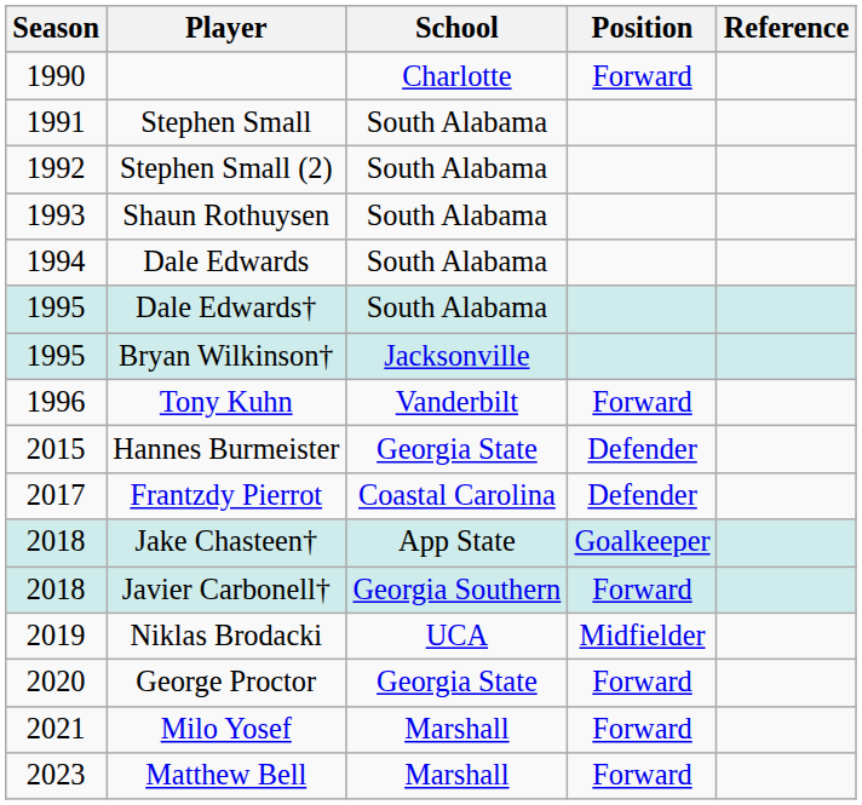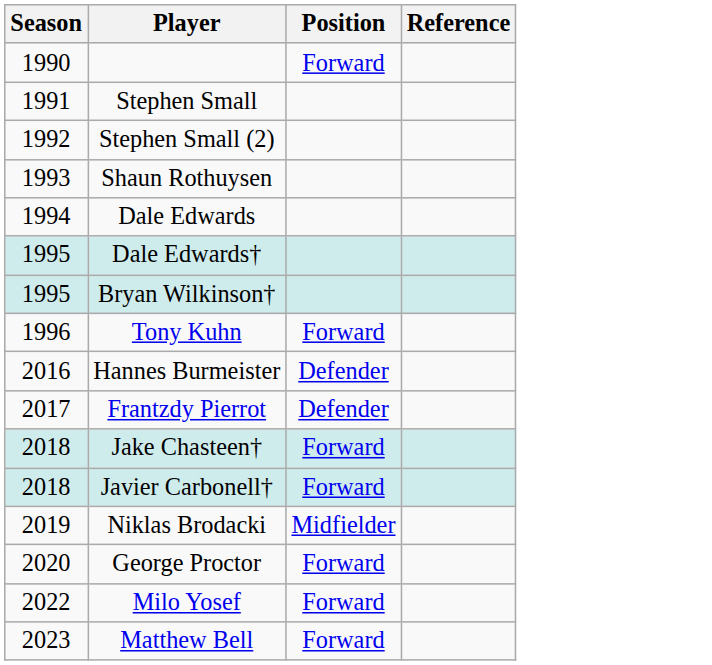 <table class="wikitable sortable">
 <tr>
 <th>Season</th>
 <th>Player</th>
-<th>School</th>
 <th>Position</th>
 <th class="unsortable">Reference</th>
 </tr>
 <tr>
 <td align="center">1990</td>
 <td align="center"></td>
-<td align="center"><a href='#'>Charlotte</a></td>
 <td align="center"><a href='#'>Forward</a></td>
 <td align="center"></td>
 </tr>
 <tr>
 <td align="center">1991</td>
 <td align="center">Stephen Small</td>
-<td align="center">South Alabama</td>
 <td align="center"></td>
 <td align="center"></td>
 </tr>
 <tr>
 <td align="center">1992</td>
 <td align="center">Stephen Small (2)</td>
-<td align="center">South Alabama</td>
 <td align="center"></td>
 <td align="center"></td>
 </tr>
 <tr>
 <td align="center">1993</td>
 <td align="center">Shaun Rothuysen</td>
-<td align="center">South Alabama</td>
 <td align="center"></td>
 <td align="center"></td>
 </tr>
 <tr>
 <td align="center">1994</td>
 <td align="center">Dale Edwards</td>
-<td align="center">South Alabama</td>
 <td align="center"></td>
 <td align="center"></td>
 </tr>
 <tr style="background-color:#CFECEC;">
 <td align="center">1995</td>
 <td align="center">Dale Edwards†</td>
-<td align="center">South Alabama</td>
 <td align="center"></td>
 <td align="center"></td>
 </tr>
 <tr style="background-color:#CFECEC;">
 <td align="center">1995</td>
 <td align="center">Bryan Wilkinson†</td>
-<td align="center"><a href='#'>Jacksonville</a></td>
 <td align="center"></td>
 <td align="center"></td>
 </tr>
 <tr>
 <td align="center">1996</td>
 <td align="center"><a href='#'>Tony Kuhn</a></td>
-<td align="center"><a href='#'>Vanderbilt</a></td>
 <td align="center"><a href='#'>Forward</a></td>
 <td align="center"></td>
 </tr>
 <tr>
-<td align="center">2015</td>
+<td align="center">2016</td>
 <td align="center">Hannes Burmeister</td>
-<td align="center"><a href='#'>Georgia State</a></td>
 <td align="center"><a href='#'>Defender</a></td>
 <td align="center"></td>
 </tr>
 <tr>
 <td align="center">2017</td>
 <td align="center"><a href='#'>Frantzdy Pierrot</a></td>
-<td align="center"><a href='#'>Coastal Carolina</a></td>
 <td align="center"><a href='#'>Defender</a></td>
 <td align="center"></td>
 </tr>
 <tr style="background-color:#CFECEC;">
 <td align="center">2018</td>
 <td align="center">Jake Chasteen†</td>
-<td align="center">App State</td>
-<td align="center"><a href='#'>Goalkeeper</a></td>
+<td align="center"><a href='#'>Forward</a></td>
 <td align="center"></td>
 </tr>
 <tr style="background-color:#CFECEC;">
 <td align="center">2018</td>
 <td align="center">Javier Carbonell†</td>
-<td align="center"><a href='#'>Georgia Southern</a></td>
 <td align="center"><a href='#'>Forward</a></td>
 <td align="center"></td>
 </tr>
 <tr>
 <td align="center">2019</td>
 <td align="center">Niklas Brodacki</td>
-<td align="center"><a href='#'>UCA</a></td>
 <td align="center"><a href='#'>Midfielder</a></td>
 <td align="center"></td>
 </tr>
 <tr>
 <td align="center">2020</td>
 <td align="center">George Proctor</td>
-<td align="center"><a href='#'>Georgia State</a></td>
 <td align="center"><a href='#'>Forward</a></td>
 <td align="center"></td>
 </tr>
 <tr>
-<td align="center">2021</td>
+<td align="center">2022</td>
 <td align="center"><a href='#'>Milo Yosef</a></td>
-<td align="center"><a href='#'>Marshall</a></td>
 <td align="center"><a href='#'>Forward</a></td>
 <td align="center"></td>
 </tr>
 <tr>
 <td align="center">2023</td>
 <td align="center"><a href='#'>Matthew Bell</a></td>
-<td align="center"><a href='#'>Marshall</a></td>
 <td align="center"><a href='#'>Forward</a></td>
 <td align="center"></td>
 </tr>
 </table>
